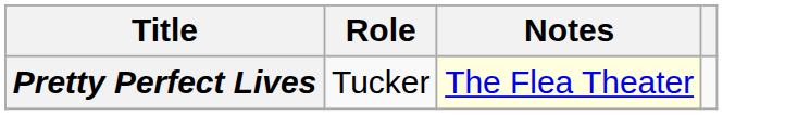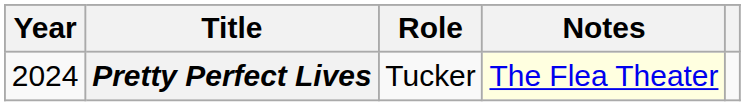 <table class="wikitable plainrowheaders sortable">
 <tr>
+<th scope="col">Year</th>
 <th scope="col">Title</th>
 <th scope="col">Role</th>
 <th scope="col" class="unsortable">Notes</th>
 <th scope="col" class="unsortable"></th>
 </tr>
 <tr>
+<td>2024</td>
 <th scope="row"><em>Pretty Perfect Lives</em></th>
 <td>Tucker</td>
 <td style="background: lightyellow;"><a href='#'>The Flea Theater</a></td>
 <td align="center"></td>
 </tr>
 </table>
